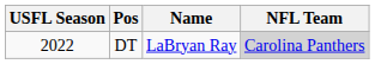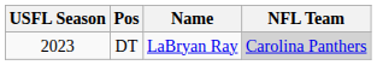 <table class="wikitable" style="text-align:center">
 <tr>
 <th>USFL Season</th>
 <th>Pos</th>
 <th>Name</th>
 <th>NFL Team</th>
 </tr>
 <tr>
-<td>2022</td>
+<td>2023</td>
 <td>DT</td>
 <td><a href='#'>LaBryan Ray</a></td>
 <td style="background: lightgrey;"><a href='#'>Carolina Panthers</a></td>
 </tr>
 </table>
